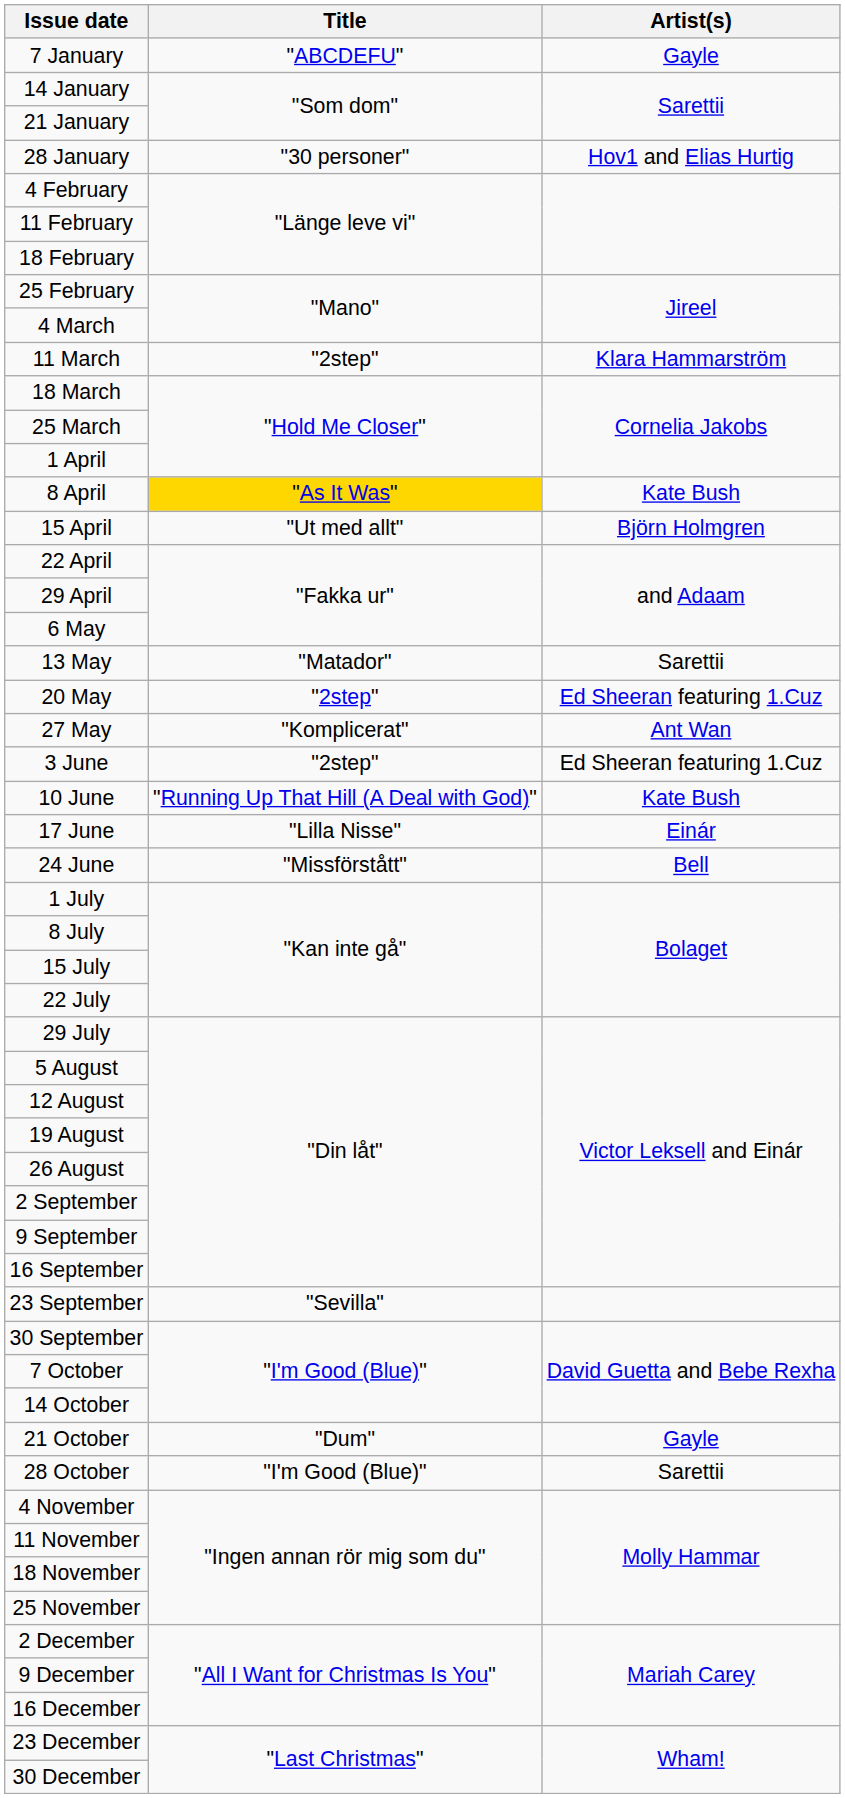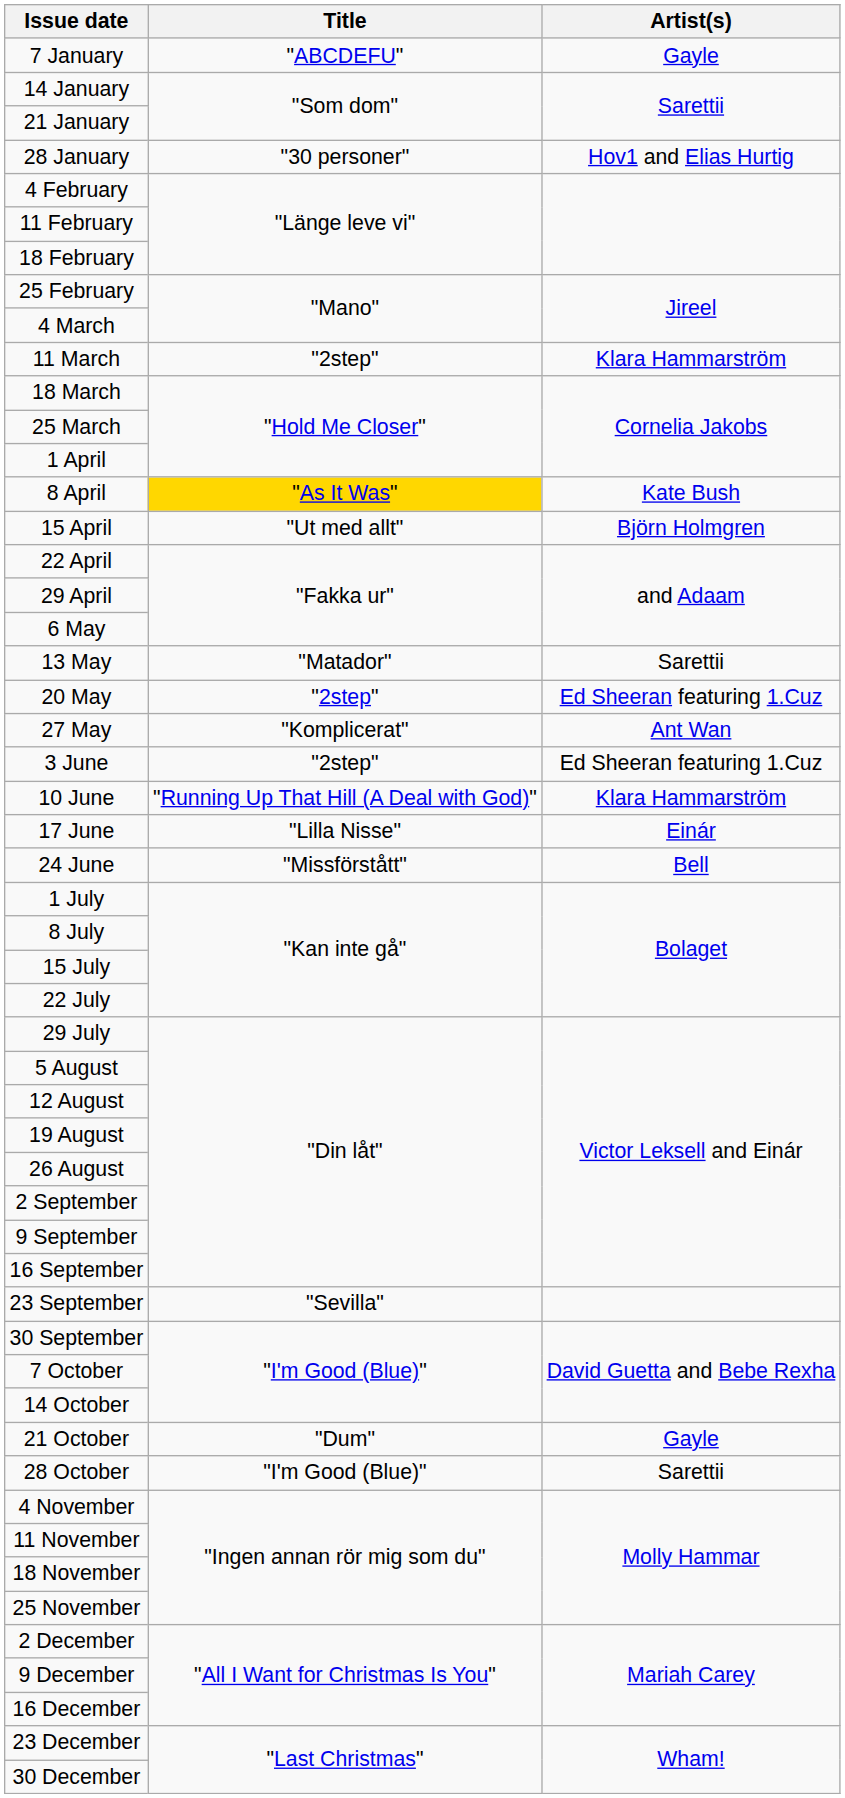 <table class="wikitable" style="text-align:center;">
 <tr>
 <th scope="col">Issue date</th>
 <th scope="col">Title</th>
 <th scope="col">Artist(s)</th>
 </tr>
 <tr>
 <td>7 January</td>
 <td>"<a href='#'>ABCDEFU</a>"</td>
 <td><a href='#'>Gayle</a></td>
 </tr>
 <tr>
 <td>14 January</td>
 <td rowspan="2">"Som dom"</td>
 <td rowspan="2"><a href='#'>Sarettii</a></td>
 </tr>
 <tr>
 <td>21 January</td>
 </tr>
 <tr>
 <td>28 January</td>
 <td>"30 personer"</td>
 <td><a href='#'>Hov1</a> and <a href='#'>Elias Hurtig</a></td>
 </tr>
 <tr>
 <td>4 February</td>
 <td rowspan="3">"Länge leve vi"</td>
 <td rowspan="3"></td>
 </tr>
 <tr>
 <td>11 February</td>
 </tr>
 <tr>
 <td>18 February</td>
 </tr>
 <tr>
 <td>25 February</td>
 <td rowspan="2">"Mano"</td>
 <td rowspan="2"><a href='#'>Jireel</a></td>
 </tr>
 <tr>
 <td>4 March</td>
 </tr>
 <tr>
 <td>11 March</td>
 <td>"2step"</td>
 <td><a href='#'>Klara Hammarström</a></td>
 </tr>
 <tr>
 <td>18 March</td>
 <td rowspan="3">"<a href='#'>Hold Me Closer</a>"</td>
 <td rowspan="3"><a href='#'>Cornelia Jakobs</a></td>
 </tr>
 <tr>
 <td>25 March</td>
 </tr>
 <tr>
 <td>1 April</td>
 </tr>
 <tr>
 <td>8 April</td>
 <td style="background: gold;">"<a href='#'>As It Was</a>"</td>
 <td><a href='#'>Kate Bush</a></td>
 </tr>
 <tr>
 <td>15 April</td>
 <td>"Ut med allt"</td>
 <td><a href='#'>Björn Holmgren</a></td>
 </tr>
 <tr>
 <td>22 April</td>
 <td rowspan="3">"Fakka ur"</td>
 <td rowspan="3"> and <a href='#'>Adaam</a></td>
 </tr>
 <tr>
 <td>29 April</td>
 </tr>
 <tr>
 <td>6 May</td>
 </tr>
 <tr>
 <td>13 May</td>
 <td>"Matador"</td>
 <td>Sarettii</td>
 </tr>
 <tr>
 <td>20 May</td>
 <td>"<a href='#'>2step</a>"</td>
 <td><a href='#'>Ed Sheeran</a> featuring <a href='#'>1.Cuz</a></td>
 </tr>
 <tr>
 <td>27 May</td>
 <td>"Komplicerat"</td>
 <td><a href='#'>Ant Wan</a></td>
 </tr>
 <tr>
 <td>3 June</td>
 <td>"2step"</td>
 <td>Ed Sheeran featuring 1.Cuz</td>
 </tr>
 <tr>
 <td>10 June</td>
 <td>"<a href='#'>Running Up That Hill (A Deal with God)</a>"</td>
-<td><a href='#'>Kate Bush</a></td>
+<td><a href='#'>Klara Hammarström</a></td>
 </tr>
 <tr>
 <td>17 June</td>
 <td>"Lilla Nisse"</td>
 <td><a href='#'>Einár</a></td>
 </tr>
 <tr>
 <td>24 June</td>
 <td>"Missförstått"</td>
 <td><a href='#'>Bell</a></td>
 </tr>
 <tr>
 <td>1 July</td>
 <td rowspan="4">"Kan inte gå"</td>
 <td rowspan="4"><a href='#'>Bolaget</a></td>
 </tr>
 <tr>
 <td>8 July</td>
 </tr>
 <tr>
 <td>15 July</td>
 </tr>
 <tr>
 <td>22 July</td>
 </tr>
 <tr>
 <td>29 July</td>
 <td rowspan="8">"Din låt"</td>
 <td rowspan="8"><a href='#'>Victor Leksell</a> and Einár</td>
 </tr>
 <tr>
 <td>5 August</td>
 </tr>
 <tr>
 <td>12 August</td>
 </tr>
 <tr>
 <td>19 August</td>
 </tr>
 <tr>
 <td>26 August</td>
 </tr>
 <tr>
 <td>2 September</td>
 </tr>
 <tr>
 <td>9 September</td>
 </tr>
 <tr>
 <td>16 September</td>
 </tr>
 <tr>
 <td>23 September</td>
 <td>"Sevilla"</td>
 <td></td>
 </tr>
 <tr>
 <td>30 September</td>
 <td rowspan="3">"<a href='#'>I'm Good (Blue)</a>"</td>
 <td rowspan="3"><a href='#'>David Guetta</a> and <a href='#'>Bebe Rexha</a></td>
 </tr>
 <tr>
 <td>7 October</td>
 </tr>
 <tr>
 <td>14 October</td>
 </tr>
 <tr>
 <td>21 October</td>
 <td>"Dum"</td>
 <td><a href='#'>Gayle</a></td>
 </tr>
 <tr>
 <td>28 October</td>
 <td>"I'm Good (Blue)"</td>
 <td>Sarettii</td>
 </tr>
 <tr>
 <td>4 November</td>
 <td rowspan="4">"Ingen annan rör mig som du"</td>
 <td rowspan="4"><a href='#'>Molly Hammar</a></td>
 </tr>
 <tr>
 <td>11 November</td>
 </tr>
 <tr>
 <td>18 November</td>
 </tr>
 <tr>
 <td>25 November</td>
 </tr>
 <tr>
 <td>2 December</td>
 <td rowspan="3">"<a href='#'>All I Want for Christmas Is You</a>"</td>
 <td rowspan="3"><a href='#'>Mariah Carey</a></td>
 </tr>
 <tr>
 <td>9 December</td>
 </tr>
 <tr>
 <td>16 December</td>
 </tr>
 <tr>
 <td>23 December</td>
 <td rowspan="2">"<a href='#'>Last Christmas</a>"</td>
 <td rowspan="2"><a href='#'>Wham!</a></td>
 </tr>
 <tr>
 <td>30 December</td>
 </tr>
 </table>
